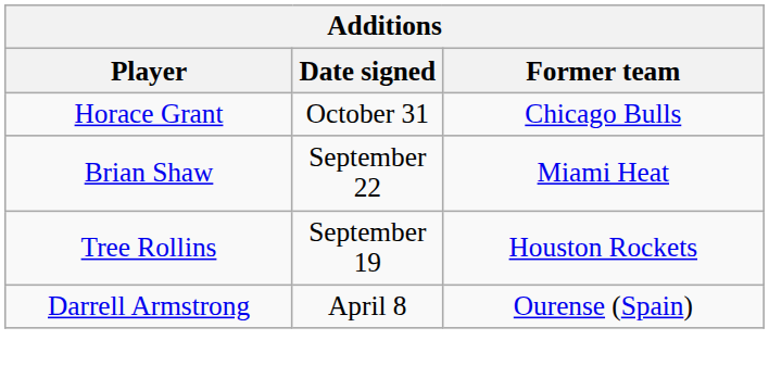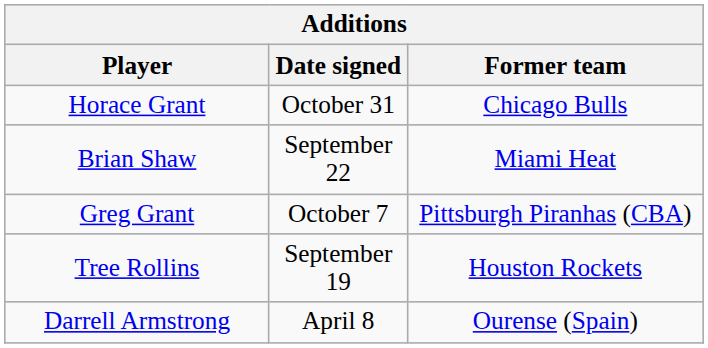 <table class="wikitable" style="text-align:center">
 <tr>
 <th colspan=3>Additions</th>
 </tr>
 <tr>
 <th style="width:160px">Player</th>
 <th style="width:80px">Date signed</th>
 <th style="width:180px">Former team</th>
 </tr>
 <tr>
 <td><a href='#'>Horace Grant</a></td>
 <td>October 31</td>
 <td><a href='#'>Chicago Bulls</a></td>
 </tr>
 <tr>
 <td><a href='#'>Brian Shaw</a></td>
 <td>September 22</td>
 <td><a href='#'>Miami Heat</a></td>
 </tr>
 <tr>
+<td><a href='#'>Greg Grant</a></td>
+<td>October 7</td>
+<td><a href='#'>Pittsburgh Piranhas</a> (<a href='#'>CBA</a>)</td>
+</tr>
+<tr>
 <td><a href='#'>Tree Rollins</a></td>
 <td>September 19</td>
 <td><a href='#'>Houston Rockets</a></td>
 </tr>
 <tr>
 <td><a href='#'>Darrell Armstrong</a></td>
 <td>April 8</td>
 <td><a href='#'>Ourense</a> (<a href='#'>Spain</a>)</td>
 </tr>
 </table>
